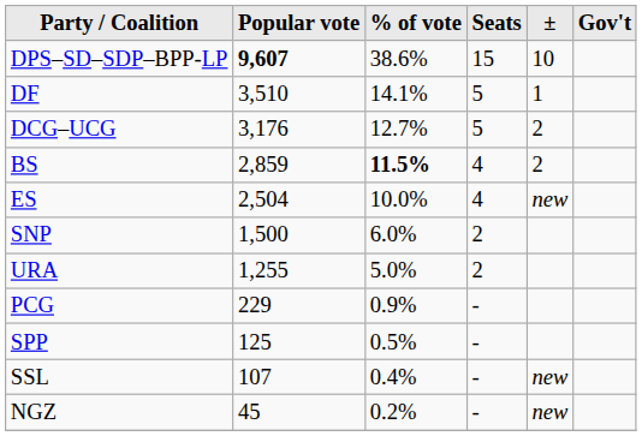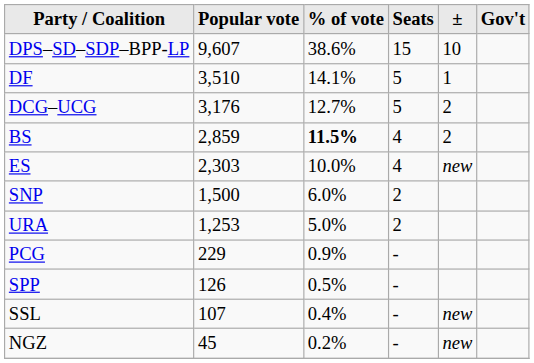 <table class="wikitable">
 <tr>
 <th style="background-color:#E9E9E9">Party / Coalition</th>
 <th style="background-color:#E9E9E9">Popular vote</th>
 <th style="background-color:#E9E9E9">% of vote</th>
 <th style="background-color:#E9E9E9">Seats</th>
 <th style="background-color:#E9E9E9">±</th>
 <th style="background-color:#E9E9E9">Gov't</th>
 </tr>
 <tr>
 <td align="left"><a href='#'>DPS</a>–<a href='#'>SD</a>–<a href='#'>SDP</a>–BPP-<a href='#'>LP</a></td>
-<td><strong>9,607</strong></td>
+<td>9,607</td>
 <td>38.6%</td>
 <td>15</td>
 <td>10</td>
 <td></td>
 </tr>
 <tr>
 <td align="left"><a href='#'>DF</a></td>
 <td>3,510</td>
 <td>14.1%</td>
 <td>5</td>
 <td>1</td>
 <td></td>
 </tr>
 <tr>
 <td align="left"><a href='#'>DCG</a>–<a href='#'>UCG</a></td>
 <td>3,176</td>
 <td>12.7%</td>
 <td>5</td>
 <td>2</td>
 <td></td>
 </tr>
 <tr>
 <td align="left"><a href='#'>BS</a></td>
 <td>2,859</td>
 <td><strong>11.5%</strong></td>
 <td>4</td>
 <td>2</td>
 <td></td>
 </tr>
 <tr>
 <td align="left"><a href='#'>ES</a></td>
-<td>2,504</td>
+<td>2,303</td>
 <td>10.0%</td>
 <td>4</td>
 <td><em>new</em></td>
 <td></td>
 </tr>
 <tr>
 <td align="left"><a href='#'>SNP</a></td>
 <td>1,500</td>
 <td>6.0%</td>
 <td>2</td>
 <td></td>
 <td></td>
 </tr>
 <tr>
 <td align="left"><a href='#'>URA</a></td>
-<td>1,255</td>
+<td>1,253</td>
 <td>5.0%</td>
 <td>2</td>
 <td></td>
 <td></td>
 </tr>
 <tr>
 <td align="left"><a href='#'>PCG</a></td>
 <td>229</td>
 <td>0.9%</td>
 <td>-</td>
 <td></td>
 <td></td>
 </tr>
 <tr>
 <td align="left"><a href='#'>SPP</a></td>
-<td>125</td>
+<td>126</td>
 <td>0.5%</td>
 <td>-</td>
 <td></td>
 <td></td>
 </tr>
 <tr>
 <td align="left">SSL</td>
 <td>107</td>
 <td>0.4%</td>
 <td>-</td>
 <td><em>new</em></td>
 <td></td>
 </tr>
 <tr>
 <td align="left">NGZ</td>
 <td>45</td>
 <td>0.2%</td>
 <td>-</td>
 <td><em>new</em></td>
 <td></td>
 </tr>
 <tr>
 </tr>
 </table>
